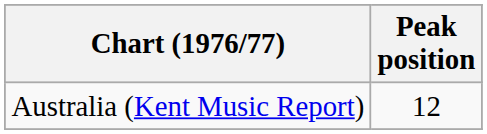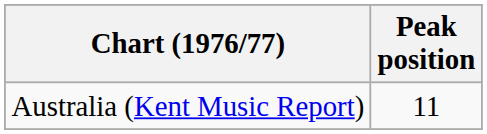 <table class="wikitable">
 <tr>
 <th align="left">Chart (1976/77)</th>
 <th align="left">Peak<br>position</th>
 </tr>
 <tr>
 <td align="left">Australia (<a href='#'>Kent Music Report</a>)</td>
-<td style="text-align:center;">12</td>
+<td style="text-align:center;">11</td>
 </tr>
 </table>
